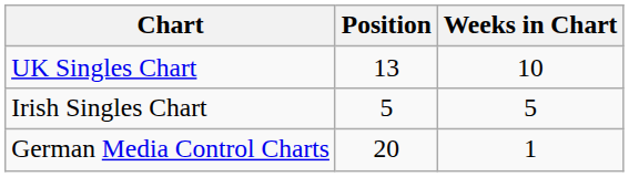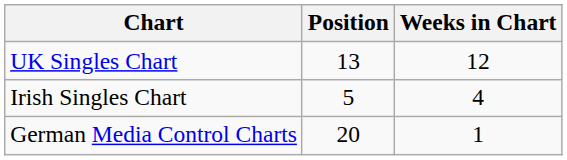 <table class="wikitable">
 <tr>
 <th>Chart</th>
 <th>Position</th>
 <th>Weeks in Chart</th>
 </tr>
 <tr>
 <td><a href='#'>UK Singles Chart</a></td>
 <td style="text-align:center;">13</td>
-<td style="text-align:center;">10</td>
+<td style="text-align:center;">12</td>
 </tr>
 <tr>
 <td>Irish Singles Chart</td>
 <td style="text-align:center;">5</td>
-<td style="text-align:center;">5</td>
+<td style="text-align:center;">4</td>
 </tr>
 <tr>
 <td>German <a href='#'>Media Control Charts</a></td>
 <td style="text-align:center;">20</td>
 <td style="text-align:center;">1</td>
 </tr>
 </table>
